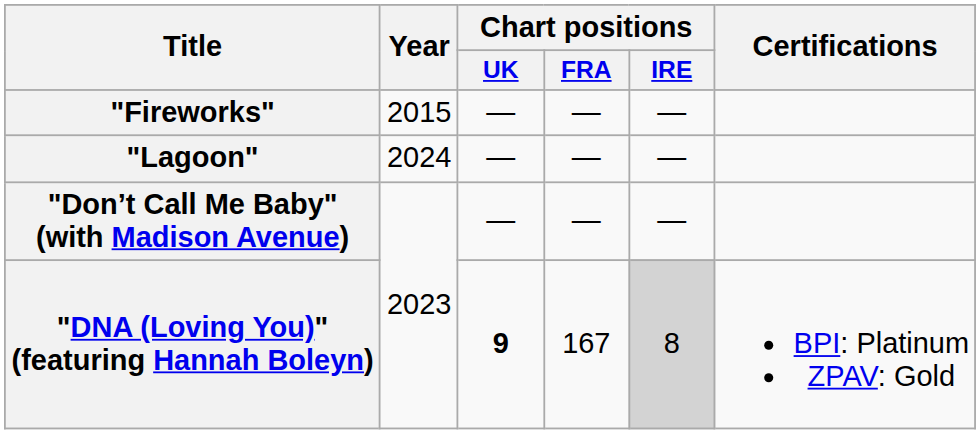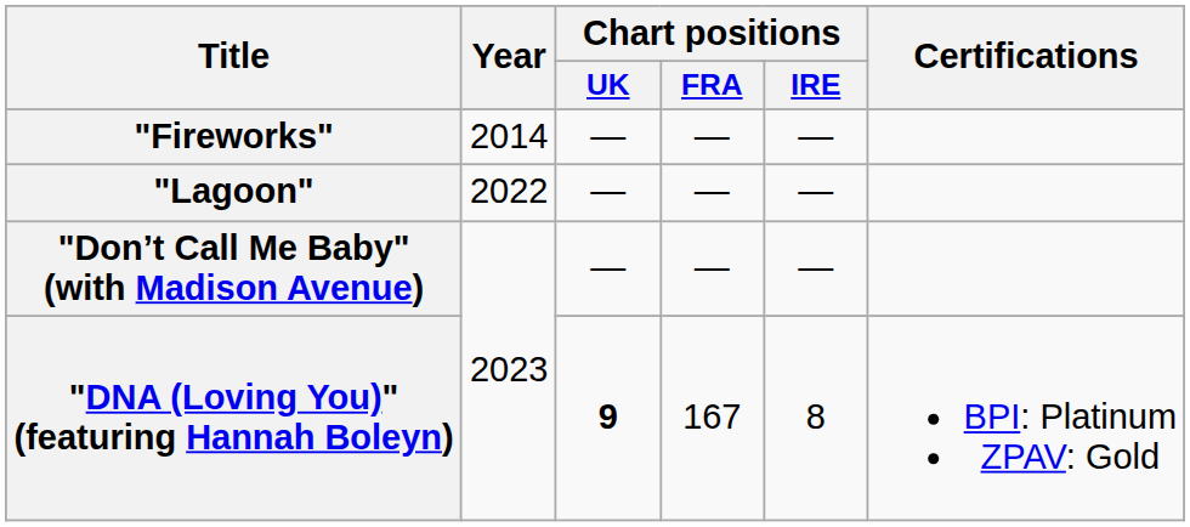 <table class="wikitable plainrowheaders" style="text-align:center;">
 <tr>
 <th rowspan="2">Title</th>
 <th rowspan="2">Year</th>
 <th colspan="3">Chart positions</th>
 <th rowspan="2">Certifications</th>
 </tr>
 <tr>
 <th scope="col" style="width:3em;font-size:85%;"><a href='#'>UK</a><br></th>
 <th scope="col" style="width:3em;font-size:85%;"><a href='#'>FRA</a><br></th>
 <th scope="col" style="width:3em;font-size:85%;"><a href='#'>IRE</a><br></th>
 </tr>
 <tr>
 <th scope="row">"Fireworks"</th>
-<td>2015</td>
+<td>2014</td>
 <td>—</td>
 <td>—</td>
 <td>—</td>
 <td></td>
 </tr>
 <tr>
 <th scope="row">"Lagoon"</th>
-<td>2024</td>
+<td>2022</td>
 <td>—</td>
 <td>—</td>
 <td>—</td>
 <td></td>
 </tr>
 <tr>
 <th scope="row">"Don’t Call Me Baby" <br> (with <a href='#'>Madison Avenue</a>)</th>
 <td rowspan="2">2023</td>
 <td>—</td>
 <td>—</td>
 <td>—</td>
 <td></td>
 </tr>
 <tr>
 <th scope="row">"<a href='#'>DNA (Loving You)</a>" <br> (featuring <a href='#'>Hannah Boleyn</a>)</th>
 <td><strong>9</strong></td>
 <td>167</td>
-<td style="background: lightgrey;">8</td>
+<td>8</td>
 <td><br><ul><li><a href='#'>BPI</a>: Platinum</li><li><a href='#'>ZPAV</a>: Gold</li></ul></td>
 </tr>
 </table>
